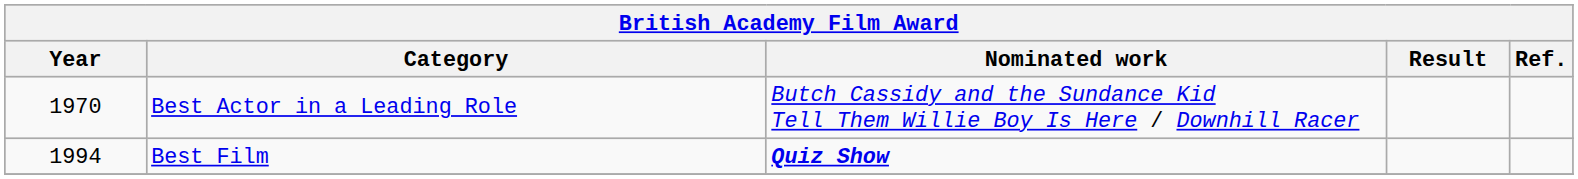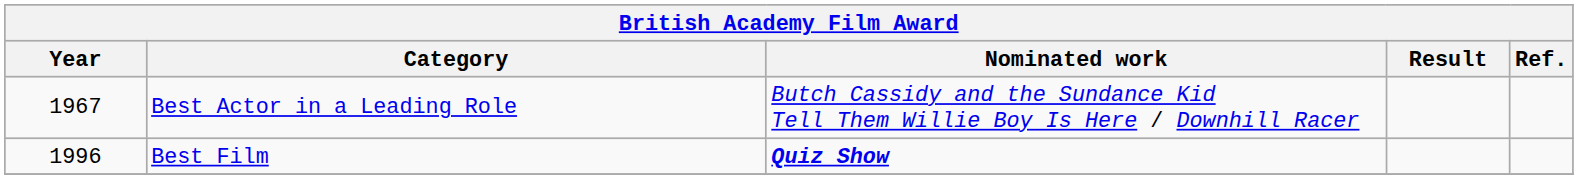 <table class="wikitable unsortable plainrowheaders" Style=font-size:98%>
 <tr>
 <th colspan=5><a href='#'>British Academy Film Award</a></th>
 </tr>
 <tr>
 <th scope="col" style="width:9%;">Year</th>
 <th scope="col" style="width:20em;">Category</th>
 <th scope="col" style="width:20em;">Nominated work</th>
 <th scope="col" style="width:2em;">Result</th>
 <th scope="col" style="width:4%;" class="unsortable">Ref.</th>
 </tr>
 <tr>
-<td style="text-align:center;">1970</td>
+<td style="text-align:center;">1967</td>
 <td><a href='#'>Best Actor in a Leading Role</a></td>
 <td><em><a href='#'>Butch Cassidy and the Sundance Kid</a></em> <br> <em><a href='#'>Tell Them Willie Boy Is Here</a></em> / <em><a href='#'>Downhill Racer</a></em></td>
 <td></td>
 <td></td>
 </tr>
 <tr>
-<td style="text-align:center;">1994</td>
+<td style="text-align:center;">1996</td>
 <td><a href='#'>Best Film</a> </td>
 <td><strong><em><a href='#'>Quiz Show</a></em></strong></td>
 <td></td>
 <td></td>
 </tr>
 <tr>
 </tr>
 </table>
